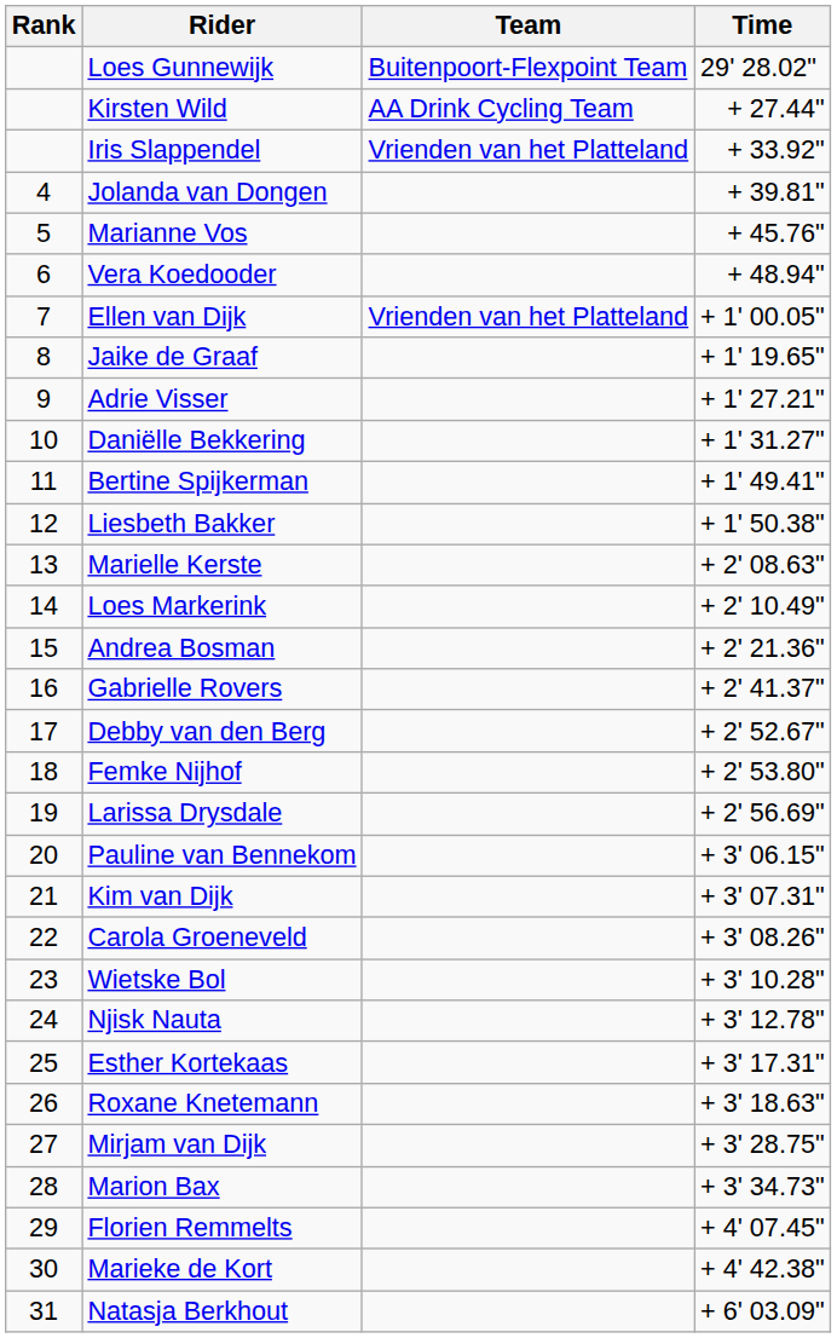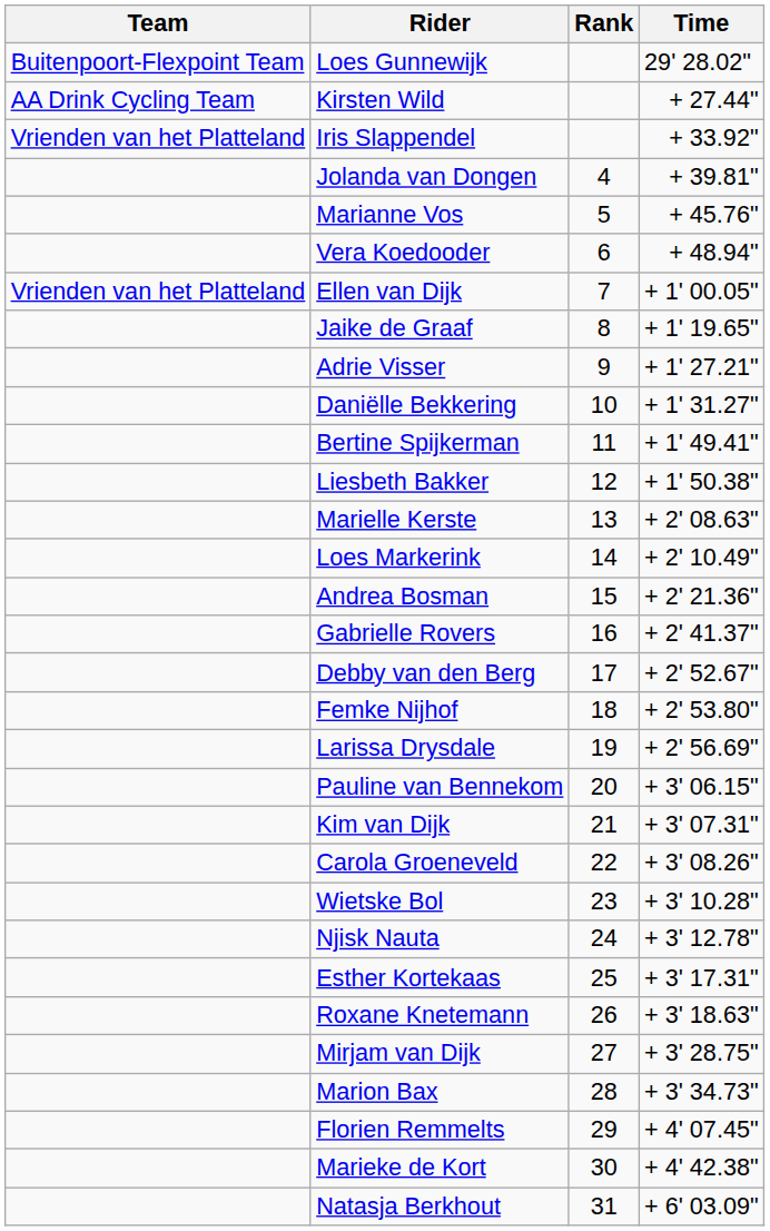 <table class=wikitable>
 <tr>
+<th>Team</th>
+<th>Rider</th>
 <th>Rank</th>
-<th>Rider</th>
-<th>Team</th>
 <th>Time</th>
 </tr>
 <tr>
+<td><a href='#'>Buitenpoort-Flexpoint Team</a></td>
+<td><a href='#'>Loes Gunnewijk</a></td>
 <td align=center></td>
-<td><a href='#'>Loes Gunnewijk</a></td>
-<td><a href='#'>Buitenpoort-Flexpoint Team</a></td>
 <td>29' 28.02"</td>
 </tr>
 <tr>
+<td><a href='#'>AA Drink Cycling Team</a></td>
+<td><a href='#'>Kirsten Wild</a></td>
 <td align=center></td>
-<td><a href='#'>Kirsten Wild</a></td>
-<td><a href='#'>AA Drink Cycling Team</a></td>
 <td align=right>+ 27.44"</td>
 </tr>
 <tr>
+<td><a href='#'>Vrienden van het Platteland</a></td>
+<td><a href='#'>Iris Slappendel</a></td>
 <td align=center></td>
-<td><a href='#'>Iris Slappendel</a></td>
-<td><a href='#'>Vrienden van het Platteland</a></td>
 <td align=right>+ 33.92"</td>
 </tr>
 <tr>
+<td></td>
+<td><a href='#'>Jolanda van Dongen</a></td>
 <td align=center>4</td>
-<td><a href='#'>Jolanda van Dongen</a></td>
-<td></td>
 <td align=right>+ 39.81"</td>
 </tr>
 <tr>
+<td></td>
+<td><a href='#'>Marianne Vos</a></td>
 <td align=center>5</td>
-<td><a href='#'>Marianne Vos</a></td>
-<td></td>
 <td align=right>+ 45.76"</td>
 </tr>
 <tr>
+<td></td>
+<td><a href='#'>Vera Koedooder</a></td>
 <td align=center>6</td>
-<td><a href='#'>Vera Koedooder</a></td>
-<td></td>
 <td align=right>+ 48.94"</td>
 </tr>
 <tr>
+<td><a href='#'>Vrienden van het Platteland</a></td>
+<td><a href='#'>Ellen van Dijk</a></td>
 <td align=center>7</td>
-<td><a href='#'>Ellen van Dijk</a></td>
-<td><a href='#'>Vrienden van het Platteland</a></td>
 <td align=right>+ 1' 00.05"</td>
 </tr>
 <tr>
+<td></td>
+<td><a href='#'>Jaike de Graaf</a></td>
 <td align=center>8</td>
-<td><a href='#'>Jaike de Graaf</a></td>
-<td></td>
 <td align=right>+ 1' 19.65"</td>
 </tr>
 <tr>
+<td></td>
+<td><a href='#'>Adrie Visser</a></td>
 <td align=center>9</td>
-<td><a href='#'>Adrie Visser</a></td>
-<td></td>
 <td align=right>+ 1' 27.21"</td>
 </tr>
 <tr>
+<td></td>
+<td><a href='#'>Daniëlle Bekkering</a></td>
 <td align=center>10</td>
-<td><a href='#'>Daniëlle Bekkering</a></td>
-<td></td>
 <td align=right>+ 1' 31.27"</td>
 </tr>
 <tr>
+<td></td>
+<td><a href='#'>Bertine Spijkerman</a></td>
 <td align=center>11</td>
-<td><a href='#'>Bertine Spijkerman</a></td>
-<td></td>
 <td align=right>+ 1' 49.41"</td>
 </tr>
 <tr>
+<td></td>
+<td><a href='#'>Liesbeth Bakker</a></td>
 <td align=center>12</td>
-<td><a href='#'>Liesbeth Bakker</a></td>
-<td></td>
 <td align=right>+ 1' 50.38"</td>
 </tr>
 <tr>
+<td></td>
+<td><a href='#'>Marielle Kerste</a></td>
 <td align=center>13</td>
-<td><a href='#'>Marielle Kerste</a></td>
-<td></td>
 <td align=right>+ 2' 08.63"</td>
 </tr>
 <tr>
+<td></td>
+<td><a href='#'>Loes Markerink</a></td>
 <td align=center>14</td>
-<td><a href='#'>Loes Markerink</a></td>
-<td></td>
 <td align=right>+ 2' 10.49"</td>
 </tr>
 <tr>
+<td></td>
+<td><a href='#'>Andrea Bosman</a></td>
 <td align=center>15</td>
-<td><a href='#'>Andrea Bosman</a></td>
-<td></td>
 <td align=right>+ 2' 21.36"</td>
 </tr>
 <tr>
+<td></td>
+<td><a href='#'>Gabrielle Rovers</a></td>
 <td align=center>16</td>
-<td><a href='#'>Gabrielle Rovers</a></td>
-<td></td>
 <td align=right>+ 2' 41.37"</td>
 </tr>
 <tr>
+<td></td>
+<td><a href='#'>Debby van den Berg</a></td>
 <td align=center>17</td>
-<td><a href='#'>Debby van den Berg</a></td>
-<td></td>
 <td align=right>+ 2' 52.67"</td>
 </tr>
 <tr>
+<td></td>
+<td><a href='#'>Femke Nijhof</a></td>
 <td align=center>18</td>
-<td><a href='#'>Femke Nijhof</a></td>
-<td></td>
 <td align=right>+ 2' 53.80"</td>
 </tr>
 <tr>
+<td></td>
+<td><a href='#'>Larissa Drysdale</a></td>
 <td align=center>19</td>
-<td><a href='#'>Larissa Drysdale</a></td>
-<td></td>
 <td align=right>+ 2' 56.69"</td>
 </tr>
 <tr>
+<td></td>
+<td><a href='#'>Pauline van Bennekom</a></td>
 <td align=center>20</td>
-<td><a href='#'>Pauline van Bennekom</a></td>
-<td></td>
 <td align=right>+ 3' 06.15"</td>
 </tr>
 <tr>
+<td></td>
+<td><a href='#'>Kim van Dijk</a></td>
 <td align=center>21</td>
-<td><a href='#'>Kim van Dijk</a></td>
-<td></td>
 <td align=right>+ 3' 07.31"</td>
 </tr>
 <tr>
+<td></td>
+<td><a href='#'>Carola Groeneveld</a></td>
 <td align=center>22</td>
-<td><a href='#'>Carola Groeneveld</a></td>
-<td></td>
 <td align=right>+ 3' 08.26"</td>
 </tr>
 <tr>
+<td></td>
+<td><a href='#'>Wietske Bol</a></td>
 <td align=center>23</td>
-<td><a href='#'>Wietske Bol</a></td>
-<td></td>
 <td align=right>+ 3' 10.28"</td>
 </tr>
 <tr>
+<td></td>
+<td><a href='#'>Njisk Nauta</a></td>
 <td align=center>24</td>
-<td><a href='#'>Njisk Nauta</a></td>
-<td></td>
 <td align=right>+ 3' 12.78"</td>
 </tr>
 <tr>
+<td></td>
+<td><a href='#'>Esther Kortekaas</a></td>
 <td align=center>25</td>
-<td><a href='#'>Esther Kortekaas</a></td>
-<td></td>
 <td align=right>+ 3' 17.31"</td>
 </tr>
 <tr>
+<td></td>
+<td><a href='#'>Roxane Knetemann</a></td>
 <td align=center>26</td>
-<td><a href='#'>Roxane Knetemann</a></td>
-<td></td>
 <td align=right>+ 3' 18.63"</td>
 </tr>
 <tr>
+<td></td>
+<td><a href='#'>Mirjam van Dijk</a></td>
 <td align=center>27</td>
-<td><a href='#'>Mirjam van Dijk</a></td>
-<td></td>
 <td align=right>+ 3' 28.75"</td>
 </tr>
 <tr>
+<td></td>
+<td><a href='#'>Marion Bax</a></td>
 <td align=center>28</td>
-<td><a href='#'>Marion Bax</a></td>
-<td></td>
 <td align=right>+ 3' 34.73"</td>
 </tr>
 <tr>
+<td></td>
+<td><a href='#'>Florien Remmelts</a></td>
 <td align=center>29</td>
-<td><a href='#'>Florien Remmelts</a></td>
-<td></td>
 <td align=right>+ 4' 07.45"</td>
 </tr>
 <tr>
+<td></td>
+<td><a href='#'>Marieke de Kort</a></td>
 <td align=center>30</td>
-<td><a href='#'>Marieke de Kort</a></td>
-<td></td>
 <td align=right>+ 4' 42.38"</td>
 </tr>
 <tr>
+<td></td>
+<td><a href='#'>Natasja Berkhout</a></td>
 <td align=center>31</td>
-<td><a href='#'>Natasja Berkhout</a></td>
-<td></td>
 <td align=right>+ 6' 03.09"</td>
 </tr>
 </table>
